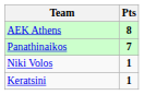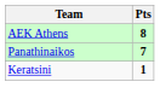 <table class="wikitable" style="text-align: center;">
 <tr>
 <th width=165>Team</th>
 <th width=20>Pts</th>
 </tr>
 <tr bgcolor="#ccffcc">
 <td align=left><a href='#'>AEK Athens</a></td>
 <td><strong>8</strong></td>
 </tr>
 <tr bgcolor="#ccffcc">
 <td align=left><a href='#'>Panathinaikos</a></td>
 <td><strong>7</strong></td>
 </tr>
 <tr>
-<td align=left><a href='#'>Niki Volos</a></td>
-<td><strong>1</strong></td>
-</tr>
-<tr>
 <td align=left><a href='#'>Keratsini</a></td>
 <td><strong>1</strong></td>
 </tr>
 </table>
